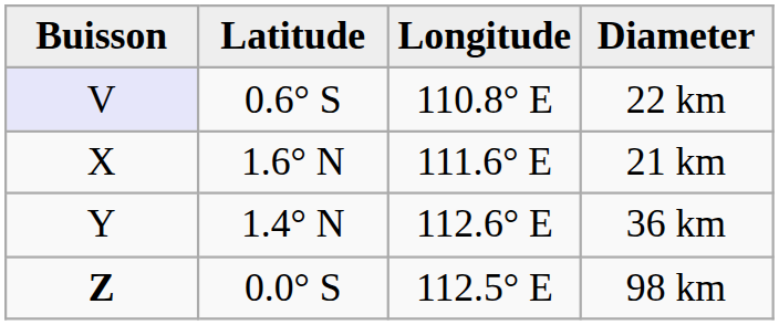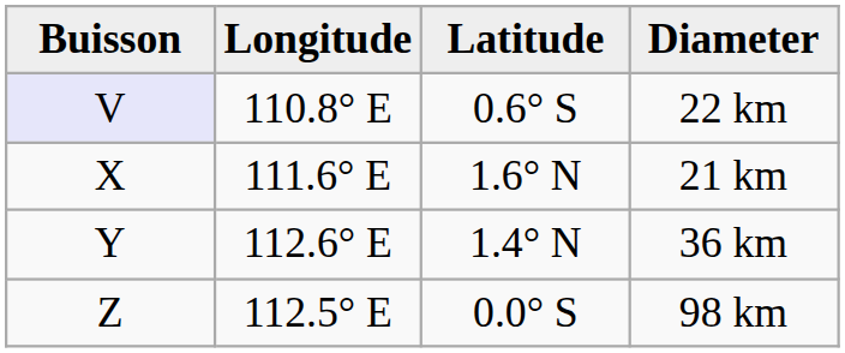 <table class="wikitable">
 <tr>
 <th width="25%" style="background:#eeeeee;">Buisson</th>
+<th width="25%" style="background:#eeeeee;">Longitude</th>
 <th width="25%" style="background:#eeeeee;">Latitude</th>
-<th width="25%" style="background:#eeeeee;">Longitude</th>
 <th width="25%" style="background:#eeeeee;">Diameter</th>
 </tr>
 <tr>
 <td align="center" style="background: lavender;">V</td>
+<td align="center">110.8° E</td>
 <td align="center">0.6° S</td>
-<td align="center">110.8° E</td>
 <td align="center">22 km</td>
 </tr>
 <tr>
 <td align="center">X</td>
+<td align="center">111.6° E</td>
 <td align="center">1.6° N</td>
-<td align="center">111.6° E</td>
 <td align="center">21 km</td>
 </tr>
 <tr>
 <td align="center">Y</td>
+<td align="center">112.6° E</td>
 <td align="center">1.4° N</td>
-<td align="center">112.6° E</td>
 <td align="center">36 km</td>
 </tr>
 <tr>
-<td align="center"><strong>Z</strong></td>
+<td align="center">Z</td>
+<td align="center">112.5° E</td>
 <td align="center">0.0° S</td>
-<td align="center">112.5° E</td>
 <td align="center">98 km</td>
 </tr>
 </table>
